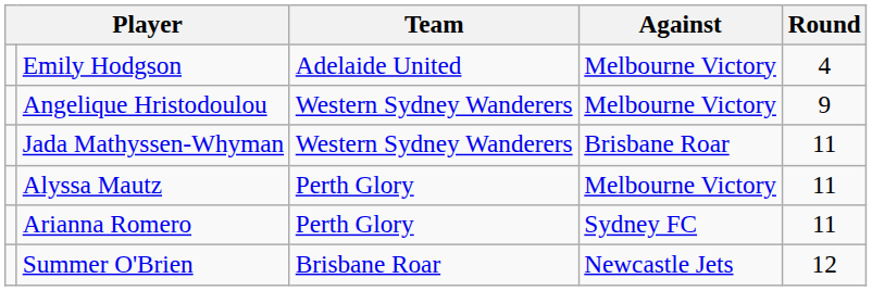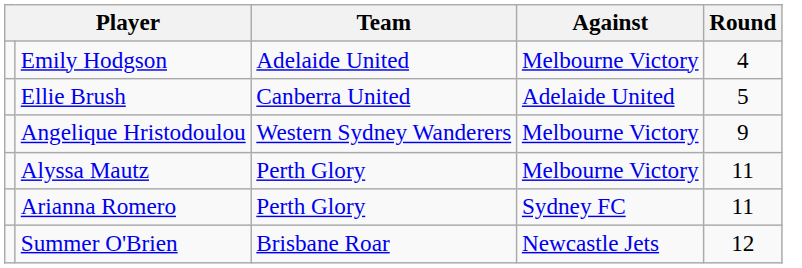 <table class="wikitable" style="text-align:center">
 <tr>
 <th colspan="2">Player</th>
 <th>Team</th>
 <th>Against</th>
 <th>Round</th>
 </tr>
 <tr>
 <td></td>
 <td style="text-align:left;"><a href='#'>Emily Hodgson</a></td>
 <td style="text-align:left;"><a href='#'>Adelaide United</a></td>
 <td style="text-align:left;"><a href='#'>Melbourne Victory</a></td>
 <td>4</td>
 </tr>
 <tr>
 <td></td>
+<td style="text-align:left;"><a href='#'>Ellie Brush</a></td>
+<td style="text-align:left;"><a href='#'>Canberra United</a></td>
+<td style="text-align:left;"><a href='#'>Adelaide United</a></td>
+<td>5</td>
+</tr>
+<tr>
+<td></td>
 <td style="text-align:left;"><a href='#'>Angelique Hristodoulou</a></td>
 <td style="text-align:left;"><a href='#'>Western Sydney Wanderers</a></td>
 <td style="text-align:left;"><a href='#'>Melbourne Victory</a></td>
 <td>9</td>
-</tr>
-<tr>
-<td></td>
-<td style="text-align:left;"><a href='#'>Jada Mathyssen-Whyman</a></td>
-<td style="text-align:left;"><a href='#'>Western Sydney Wanderers</a></td>
-<td style="text-align:left;"><a href='#'>Brisbane Roar</a></td>
-<td>11</td>
 </tr>
 <tr>
 <td></td>
 <td style="text-align:left;"><a href='#'>Alyssa Mautz</a></td>
 <td style="text-align:left;"><a href='#'>Perth Glory</a></td>
 <td style="text-align:left;"><a href='#'>Melbourne Victory</a></td>
 <td>11</td>
 </tr>
 <tr>
 <td></td>
 <td style="text-align:left;"><a href='#'>Arianna Romero</a></td>
 <td style="text-align:left;"><a href='#'>Perth Glory</a></td>
 <td style="text-align:left;"><a href='#'>Sydney FC</a></td>
 <td>11</td>
 </tr>
 <tr>
 <td></td>
 <td style="text-align:left;"><a href='#'>Summer O'Brien</a></td>
 <td style="text-align:left;"><a href='#'>Brisbane Roar</a></td>
 <td style="text-align:left;"><a href='#'>Newcastle Jets</a></td>
 <td>12</td>
 </tr>
 </table>
